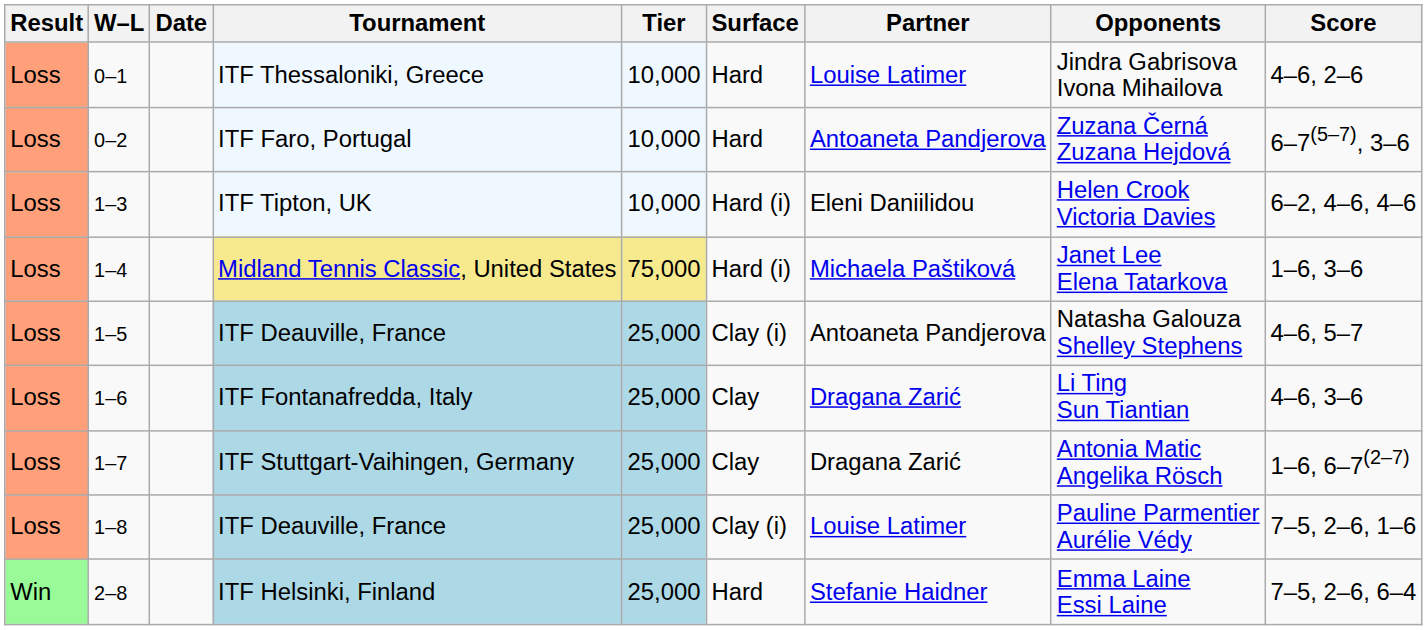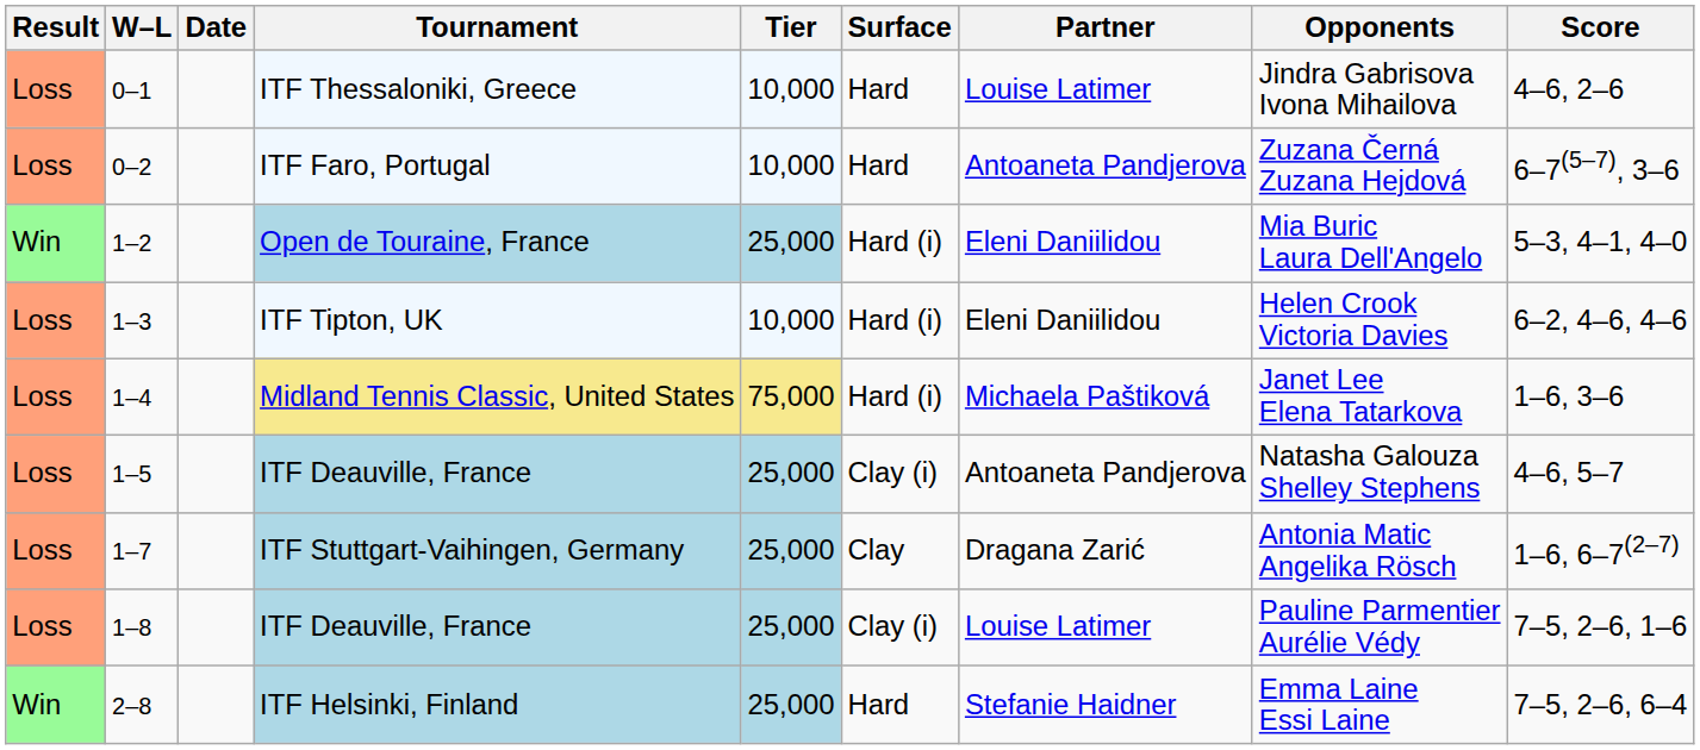 <table class="sortable wikitable">
 <tr>
 <th>Result</th>
 <th class="unsortable">W–L</th>
 <th>Date</th>
 <th>Tournament</th>
 <th>Tier</th>
 <th>Surface</th>
 <th>Partner</th>
 <th>Opponents</th>
 <th class="unsortable">Score</th>
 </tr>
 <tr>
 <td style="background:#ffa07a;">Loss</td>
 <td><small>0–1</small></td>
 <td></td>
 <td style="background:#f0f8ff;">ITF Thessaloniki, Greece</td>
 <td style="background:#f0f8ff;">10,000</td>
 <td>Hard</td>
 <td> <a href='#'>Louise Latimer</a></td>
 <td> Jindra Gabrisova <br>  Ivona Mihailova</td>
 <td>4–6, 2–6</td>
 </tr>
 <tr>
 <td style="background:#ffa07a;">Loss</td>
 <td><small>0–2</small></td>
 <td></td>
 <td style="background:#f0f8ff;">ITF Faro, Portugal</td>
 <td style="background:#f0f8ff;">10,000</td>
 <td>Hard</td>
 <td> <a href='#'>Antoaneta Pandjerova</a></td>
 <td> <a href='#'>Zuzana Černá</a> <br>  <a href='#'>Zuzana Hejdová</a></td>
 <td>6–7<sup>(5–7)</sup>, 3–6</td>
+</tr>
+<tr>
+<td style="background:#98fb98;">Win</td>
+<td><small>1–2</small></td>
+<td></td>
+<td style="background:lightblue;"><a href='#'>Open de Touraine</a>, France</td>
+<td style="background:lightblue;">25,000</td>
+<td>Hard (i)</td>
+<td> <a href='#'>Eleni Daniilidou</a></td>
+<td> <a href='#'>Mia Buric</a> <br>  <a href='#'>Laura Dell'Angelo</a></td>
+<td>5–3, 4–1, 4–0</td>
 </tr>
 <tr>
 <td style="background:#ffa07a;">Loss</td>
 <td><small>1–3</small></td>
 <td></td>
 <td style="background:#f0f8ff;">ITF Tipton, UK</td>
 <td style="background:#f0f8ff;">10,000</td>
 <td>Hard (i)</td>
 <td> Eleni Daniilidou</td>
 <td> <a href='#'>Helen Crook</a> <br>  <a href='#'>Victoria Davies</a></td>
 <td>6–2, 4–6, 4–6</td>
 </tr>
 <tr>
 <td style="background:#ffa07a;">Loss</td>
 <td><small>1–4</small></td>
 <td></td>
 <td style="background:#f7e98e;"><a href='#'>Midland Tennis Classic</a>, United States</td>
 <td style="background:#f7e98e;">75,000</td>
 <td>Hard (i)</td>
 <td> <a href='#'>Michaela Paštiková</a></td>
 <td> <a href='#'>Janet Lee</a> <br>  <a href='#'>Elena Tatarkova</a></td>
 <td>1–6, 3–6</td>
 </tr>
 <tr>
 <td style="background:#ffa07a;">Loss</td>
 <td><small>1–5</small></td>
 <td></td>
 <td style="background:lightblue;">ITF Deauville, France</td>
 <td style="background:lightblue;">25,000</td>
 <td>Clay (i)</td>
 <td> Antoaneta Pandjerova</td>
 <td> Natasha Galouza <br>  <a href='#'>Shelley Stephens</a></td>
 <td>4–6, 5–7</td>
 </tr>
 <tr>
 <td style="background:#ffa07a;">Loss</td>
-<td><small>1–6</small></td>
-<td></td>
-<td style="background:lightblue;">ITF Fontanafredda, Italy</td>
-<td style="background:lightblue;">25,000</td>
-<td>Clay</td>
-<td> <a href='#'>Dragana Zarić</a></td>
-<td> <a href='#'>Li Ting</a> <br>  <a href='#'>Sun Tiantian</a></td>
-<td>4–6, 3–6</td>
-</tr>
-<tr>
-<td style="background:#ffa07a;">Loss</td>
 <td><small>1–7</small></td>
 <td></td>
 <td style="background:lightblue;">ITF Stuttgart-Vaihingen, Germany</td>
 <td style="background:lightblue;">25,000</td>
 <td>Clay</td>
 <td> Dragana Zarić</td>
 <td> <a href='#'>Antonia Matic</a> <br>  <a href='#'>Angelika Rösch</a></td>
 <td>1–6, 6–7<sup>(2–7)</sup></td>
 </tr>
 <tr>
 <td style="background:#ffa07a;">Loss</td>
 <td><small>1–8</small></td>
 <td></td>
 <td style="background:lightblue;">ITF Deauville, France</td>
 <td style="background:lightblue;">25,000</td>
 <td>Clay (i)</td>
 <td> <a href='#'>Louise Latimer</a></td>
 <td> <a href='#'>Pauline Parmentier</a> <br>  <a href='#'>Aurélie Védy</a></td>
 <td>7–5, 2–6, 1–6</td>
 </tr>
 <tr>
 <td style="background:#98fb98;">Win</td>
 <td><small>2–8</small></td>
 <td></td>
 <td style="background:lightblue;">ITF Helsinki, Finland</td>
 <td style="background:lightblue;">25,000</td>
 <td>Hard</td>
 <td> <a href='#'>Stefanie Haidner</a></td>
 <td> <a href='#'>Emma Laine</a> <br>  <a href='#'>Essi Laine</a></td>
 <td>7–5, 2–6, 6–4</td>
 </tr>
 </table>
